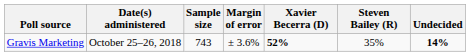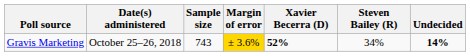 <table class="wikitable">
 <tr valign=bottom>
 <th>Poll source</th>
 <th>Date(s)<br>administered</th>
 <th>Sample<br>size</th>
 <th>Margin<br>of error</th>
 <th style="width:100px;">Xavier<br>Becerra (D)</th>
 <th style="width:100px;">Steven<br>Bailey (R)</th>
 <th>Undecided</th>
 </tr>
 <tr>
 <td><a href='#'>Gravis Marketing</a></td>
 <td align=center>October 25–26, 2018</td>
 <td align=center>743</td>
-<td align=center>± 3.6%</td>
+<td align=center style="background: gold;">± 3.6%</td>
 <td><strong>52%</strong></td>
-<td align=center>35%</td>
+<td align=center>34%</td>
 <td align=center><strong>14%</strong></td>
 </tr>
 </table>
